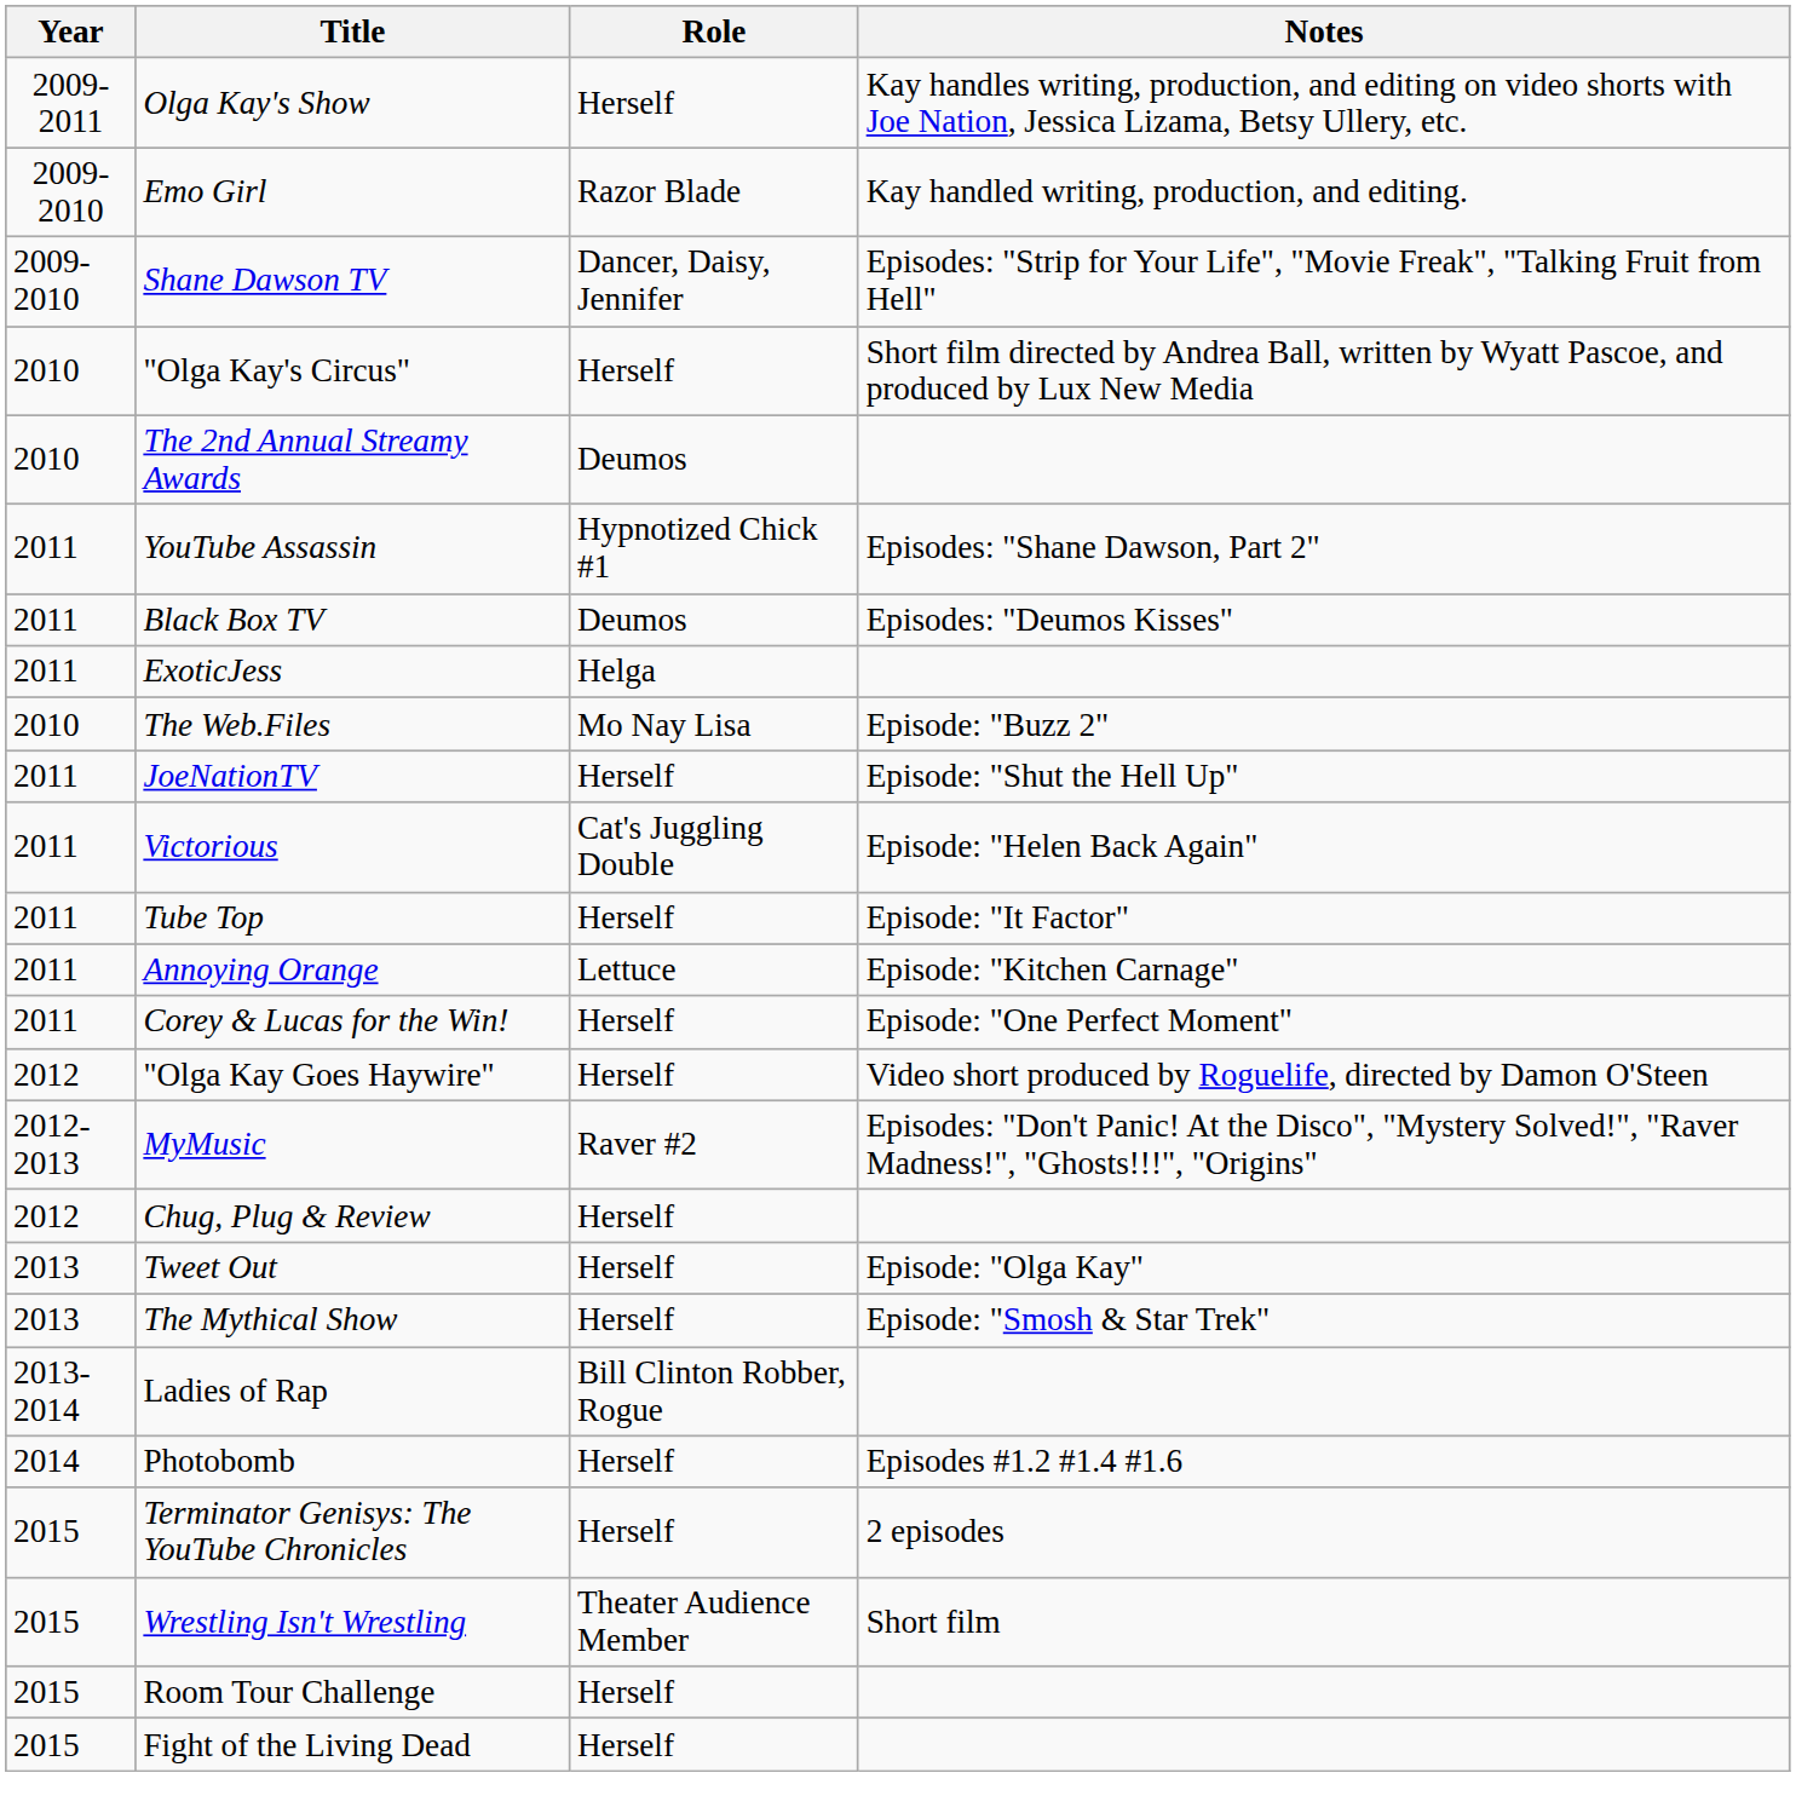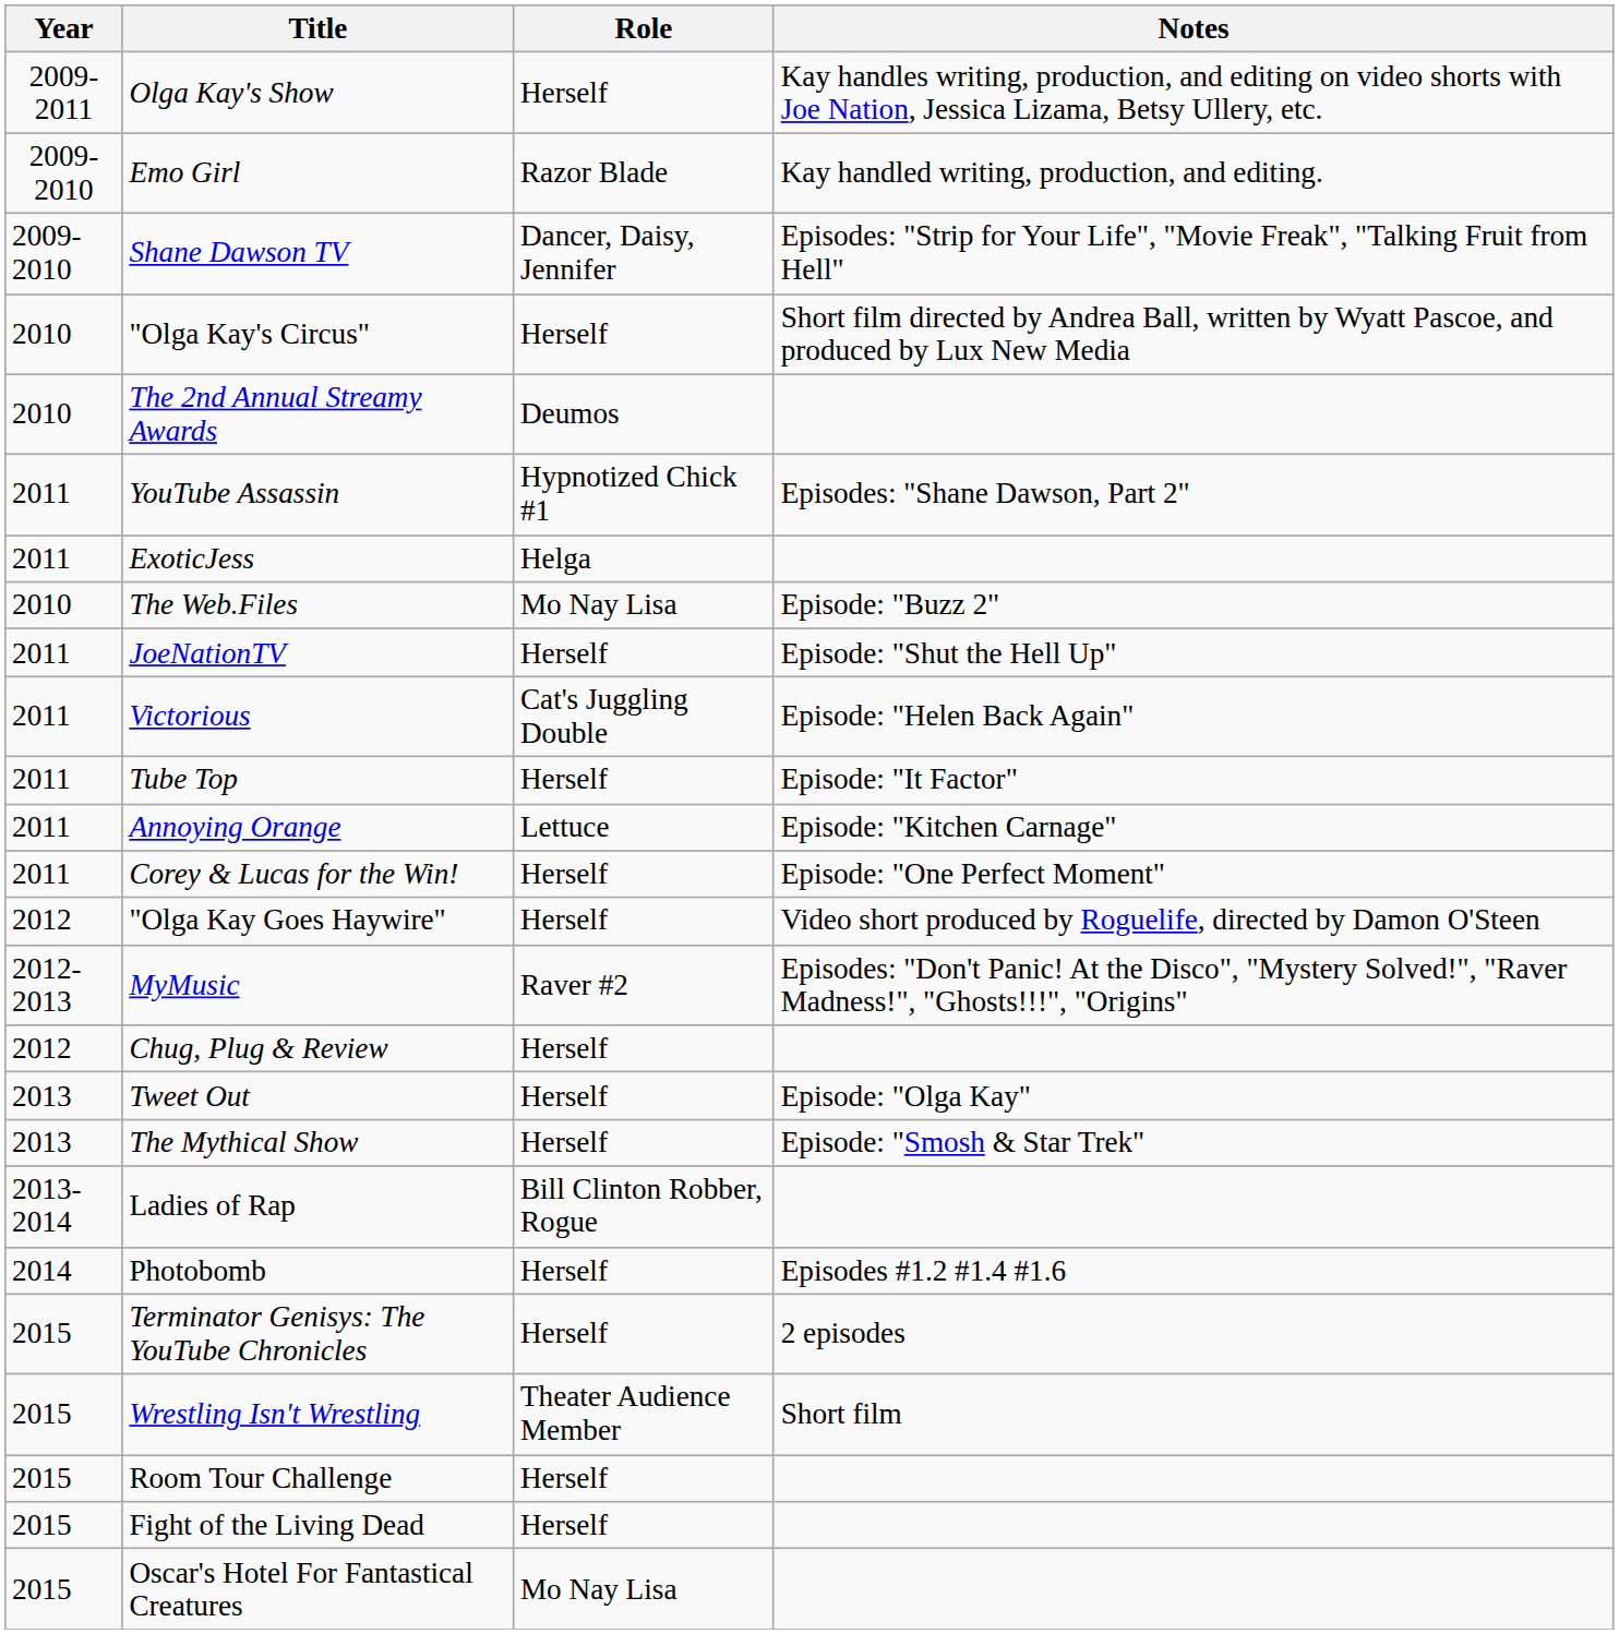 <table class="wikitable">
 <tr>
 <th>Year</th>
 <th>Title</th>
 <th>Role</th>
 <th>Notes</th>
 </tr>
 <tr>
 <td align="center">2009-2011</td>
 <td><em>Olga Kay's Show</em></td>
 <td>Herself</td>
 <td>Kay handles writing, production, and editing on video shorts with <a href='#'>Joe Nation</a>, Jessica Lizama, Betsy Ullery, etc.</td>
 </tr>
 <tr>
 <td align="center">2009-2010</td>
 <td><em>Emo Girl</em></td>
 <td>Razor Blade</td>
 <td>Kay handled writing, production, and editing.</td>
 </tr>
 <tr>
 <td rowspan="1">2009-2010</td>
 <td><em><a href='#'>Shane Dawson TV</a></em></td>
 <td>Dancer, Daisy, Jennifer</td>
 <td>Episodes: "Strip for Your Life", "Movie Freak", "Talking Fruit from Hell"</td>
 </tr>
 <tr>
 <td rowspan="1">2010</td>
 <td>"Olga Kay's Circus"</td>
 <td>Herself</td>
 <td>Short film directed by Andrea Ball, written by Wyatt Pascoe, and produced by Lux New Media</td>
 </tr>
 <tr>
 <td rowspan="1">2010</td>
 <td rowspan="1"><em><a href='#'>The 2nd Annual Streamy Awards</a></em></td>
 <td>Deumos</td>
 <td></td>
 </tr>
 <tr>
 <td rowspan="1">2011</td>
 <td><em>YouTube Assassin</em></td>
 <td>Hypnotized Chick #1</td>
 <td>Episodes: "Shane Dawson, Part 2"</td>
-</tr>
-<tr>
-<td rowspan="1">2011</td>
-<td><em>Black Box TV</em></td>
-<td>Deumos</td>
-<td>Episodes: "Deumos Kisses"</td>
 </tr>
 <tr>
 <td rowspan="1">2011</td>
 <td><em>ExoticJess</em></td>
 <td>Helga</td>
 <td></td>
 </tr>
 <tr>
 <td rowspan="1">2010</td>
 <td><em>The Web.Files</em></td>
 <td>Mo Nay Lisa</td>
 <td>Episode: "Buzz 2"</td>
 </tr>
 <tr>
 <td rowspan="1">2011</td>
 <td><em><a href='#'>JoeNationTV</a></em></td>
 <td>Herself</td>
 <td>Episode: "Shut the Hell Up"</td>
 </tr>
 <tr>
 <td rowspan="1">2011</td>
 <td><em><a href='#'>Victorious</a></em></td>
 <td>Cat's Juggling Double</td>
 <td>Episode: "Helen Back Again"</td>
 </tr>
 <tr>
 <td rowspan="1">2011</td>
 <td><em>Tube Top</em></td>
 <td>Herself</td>
 <td>Episode: "It Factor"</td>
 </tr>
 <tr>
 <td rowspan="1">2011</td>
 <td><em><a href='#'>Annoying Orange</a></em></td>
 <td>Lettuce</td>
 <td>Episode: "Kitchen Carnage"</td>
 </tr>
 <tr>
 <td rowspan="1">2011</td>
 <td><em>Corey & Lucas for the Win!</em></td>
 <td>Herself</td>
 <td>Episode: "One Perfect Moment"</td>
 </tr>
 <tr>
 <td rowspan="1">2012</td>
 <td>"Olga Kay Goes Haywire"</td>
 <td>Herself</td>
 <td>Video short produced by <a href='#'>Roguelife</a>, directed by Damon O'Steen</td>
 </tr>
 <tr>
 <td rowspan="1">2012-2013</td>
 <td rowspan="1"><em><a href='#'>MyMusic</a></em></td>
 <td>Raver #2</td>
 <td>Episodes: "Don't Panic! At the Disco", "Mystery Solved!", "Raver Madness!", "Ghosts!!!", "Origins"</td>
 </tr>
 <tr>
 <td rowspan="1">2012</td>
 <td><em>Chug, Plug & Review</em></td>
 <td>Herself</td>
 <td></td>
 </tr>
 <tr>
 <td rowspan="1">2013</td>
 <td><em>Tweet Out</em></td>
 <td>Herself</td>
 <td>Episode: "Olga Kay"</td>
 </tr>
 <tr>
 <td rowspan="1">2013</td>
 <td><em>The Mythical Show</em></td>
 <td>Herself</td>
 <td>Episode: "<a href='#'>Smosh</a> & Star Trek"</td>
 </tr>
 <tr>
 <td>2013-2014</td>
 <td>Ladies of Rap</td>
 <td>Bill Clinton Robber, Rogue</td>
 <td></td>
 </tr>
 <tr>
 <td>2014</td>
 <td>Photobomb</td>
 <td>Herself</td>
 <td>Episodes #1.2 #1.4 #1.6</td>
 </tr>
 <tr>
 <td>2015</td>
 <td><em>Terminator Genisys: The YouTube Chronicles</em></td>
 <td>Herself</td>
 <td>2 episodes</td>
 </tr>
 <tr>
 <td>2015</td>
 <td><em><a href='#'>Wrestling Isn't Wrestling</a></em></td>
 <td>Theater Audience Member</td>
 <td>Short film</td>
 </tr>
 <tr>
 <td>2015</td>
 <td>Room Tour Challenge</td>
 <td>Herself</td>
 <td></td>
 </tr>
 <tr>
 <td>2015</td>
 <td>Fight of the Living Dead</td>
 <td>Herself</td>
 <td></td>
 </tr>
+<tr>
+<td>2015</td>
+<td>Oscar's Hotel For Fantastical Creatures</td>
+<td>Mo Nay Lisa</td>
+<td></td>
+</tr>
 </table>
